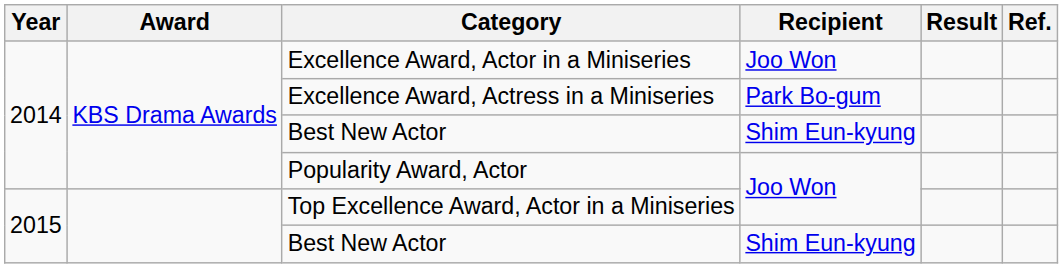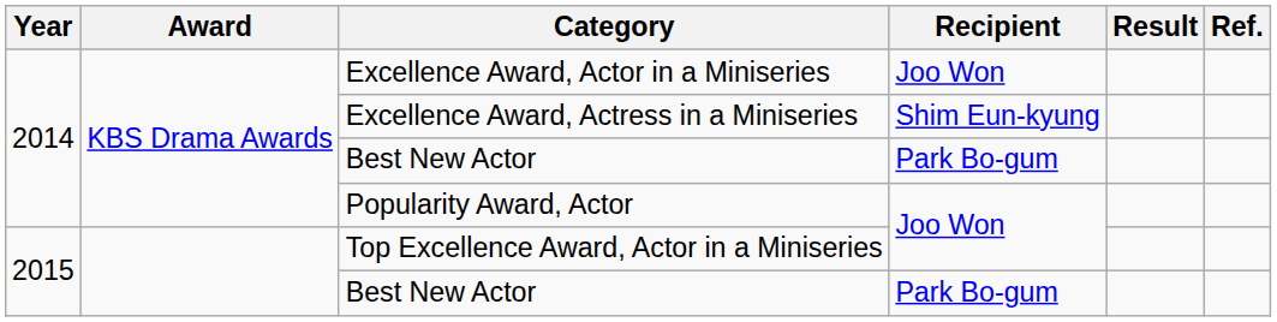 <table class="wikitable">
 <tr>
 <th>Year</th>
 <th>Award</th>
 <th>Category</th>
 <th>Recipient</th>
 <th>Result</th>
 <th>Ref.</th>
 </tr>
 <tr>
 <td rowspan=4>2014</td>
 <td rowspan=4><a href='#'>KBS Drama Awards</a></td>
 <td>Excellence Award, Actor in a Miniseries</td>
 <td><a href='#'>Joo Won</a></td>
 <td></td>
 <td></td>
 </tr>
 <tr>
 <td>Excellence Award, Actress in a Miniseries</td>
-<td><a href='#'>Park Bo-gum</a></td>
+<td><a href='#'>Shim Eun-kyung</a></td>
 <td></td>
 <td></td>
 </tr>
 <tr>
 <td>Best New Actor</td>
-<td><a href='#'>Shim Eun-kyung</a></td>
+<td><a href='#'>Park Bo-gum</a></td>
 <td></td>
 <td></td>
 </tr>
 <tr>
 <td>Popularity Award, Actor</td>
 <td rowspan="2"><a href='#'>Joo Won</a></td>
 <td></td>
 <td></td>
 </tr>
 <tr>
 <td rowspan=2>2015</td>
 <td rowspan=2></td>
 <td>Top Excellence Award, Actor in a Miniseries</td>
 <td></td>
 <td></td>
 </tr>
 <tr>
 <td>Best New Actor</td>
-<td><a href='#'>Shim Eun-kyung</a></td>
+<td><a href='#'>Park Bo-gum</a></td>
 <td></td>
 <td></td>
 </tr>
 </table>
